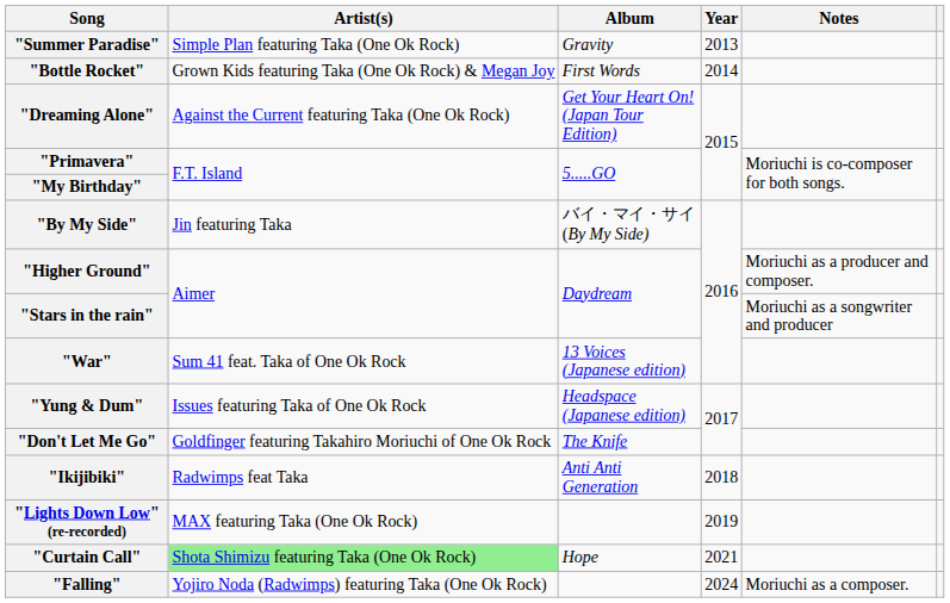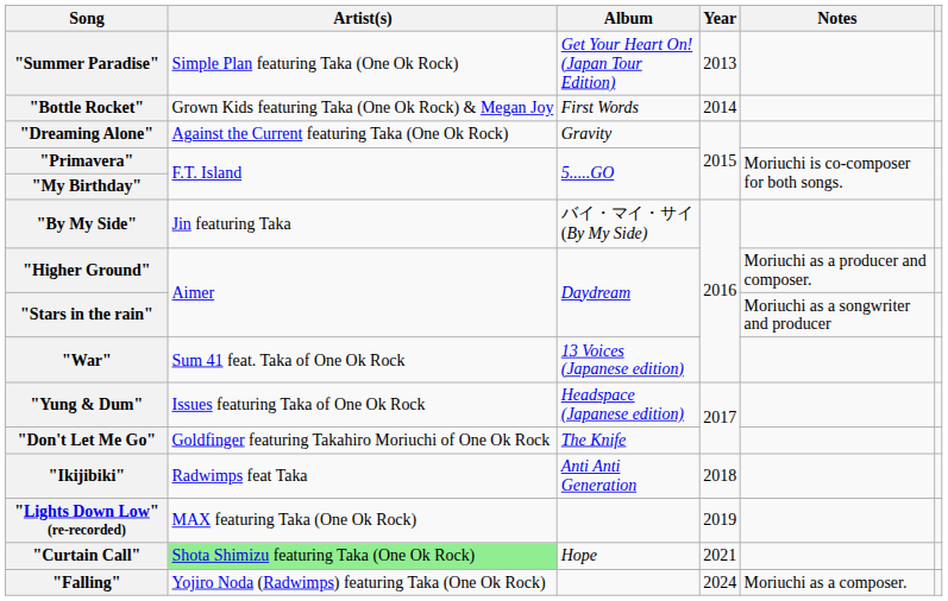 <table class="wikitable sortable plainrowheaders">
 <tr>
 <th scope="col" width="150">Song</th>
 <th scope="col">Artist(s)</th>
 <th scope="col" width="130">Album</th>
 <th scope="col">Year</th>
 <th scope="col" width="180">Notes</th>
 <th></th>
 </tr>
 <tr>
 <th scope="row">"Summer Paradise"</th>
 <td><a href='#'>Simple Plan</a> featuring Taka (One Ok Rock)</td>
-<td><em>Gravity</em></td>
+<td><em><a href='#'>Get Your Heart On! (Japan Tour Edition)</a></em></td>
 <td>2013</td>
 <td></td>
 <td></td>
 </tr>
 <tr>
 <th scope="row">"Bottle Rocket"</th>
 <td>Grown Kids featuring Taka (One Ok Rock) & <a href='#'>Megan Joy</a></td>
 <td><em>First Words</em></td>
 <td>2014</td>
 <td></td>
 <td></td>
 </tr>
 <tr>
 <th scope="row">"Dreaming Alone"</th>
 <td><a href='#'>Against the Current</a> featuring Taka (One Ok Rock)</td>
-<td><em><a href='#'>Get Your Heart On! (Japan Tour Edition)</a></em></td>
+<td><em>Gravity</em></td>
 <td rowspan="3">2015</td>
 <td></td>
 <td></td>
 </tr>
 <tr>
 <th scope="row">"Primavera"</th>
 <td rowspan="2"><a href='#'>F.T. Island</a></td>
 <td rowspan="2"><em><a href='#'>5.....GO</a></em></td>
 <td rowspan="2">Moriuchi is co-composer for both songs.</td>
 <td rowspan="2"></td>
 </tr>
 <tr>
 <th scope="row">"My Birthday"</th>
 </tr>
 <tr>
 <th scope="row">"By My Side"</th>
 <td><a href='#'>Jin</a> featuring Taka</td>
 <td>バイ・マイ・サイ<br>(<em>By My Side)</em></td>
 <td rowspan="4">2016</td>
 <td></td>
 <td></td>
 </tr>
 <tr>
 <th scope="row">"Higher Ground"</th>
 <td rowspan="2"><a href='#'>Aimer</a></td>
 <td rowspan="2"><em><a href='#'>Daydream</a></em></td>
 <td>Moriuchi as a producer and composer.</td>
 <td></td>
 </tr>
 <tr>
 <th scope="row">"Stars in the rain"</th>
 <td>Moriuchi as a songwriter and producer</td>
 <td></td>
 </tr>
 <tr>
 <th scope="row">"War"</th>
 <td><a href='#'>Sum 41</a> feat. Taka of One Ok Rock</td>
 <td><em><a href='#'>13 Voices<br> (Japanese edition)</a></em></td>
 <td></td>
 <td></td>
 </tr>
 <tr>
 <th scope="row">"Yung & Dum"</th>
 <td><a href='#'>Issues</a> featuring Taka of One Ok Rock</td>
 <td><em><a href='#'>Headspace<br> (Japanese edition)</a></em></td>
 <td rowspan="2">2017</td>
 <td></td>
 <td></td>
 </tr>
 <tr>
 <th scope="row">"Don't Let Me Go"</th>
 <td><a href='#'>Goldfinger</a> featuring Takahiro Moriuchi of One Ok Rock</td>
 <td><em><a href='#'>The Knife</a></em></td>
 <td></td>
 <td></td>
 </tr>
 <tr>
 <th scope="row">"Ikijibiki"</th>
 <td><a href='#'>Radwimps</a> feat Taka</td>
 <td><em><a href='#'>Anti Anti Generation</a></em></td>
 <td rowspan="1">2018</td>
 <td></td>
 <td></td>
 </tr>
 <tr>
 <th scope="row">"<a href='#'>Lights Down Low</a>"<br><small>(re-recorded)</small></th>
 <td><a href='#'>MAX</a> featuring Taka (One Ok Rock)</td>
 <td></td>
 <td rowspan="1">2019</td>
 <td></td>
 <td></td>
 </tr>
 <tr>
 <th scope="row">"Curtain Call"</th>
 <td style="background: lightgreen;"><a href='#'>Shota Shimizu</a> featuring Taka (One Ok Rock)</td>
 <td><em>Hope</em></td>
 <td rowspan="1">2021</td>
 <td></td>
 <td></td>
 </tr>
 <tr>
 <th scope="row">"Falling"</th>
 <td><a href='#'>Yojiro Noda</a> (<a href='#'>Radwimps</a>) featuring Taka (One Ok Rock)</td>
 <td></td>
 <td>2024</td>
 <td>Moriuchi as a composer.</td>
 <td></td>
 </tr>
 </table>
